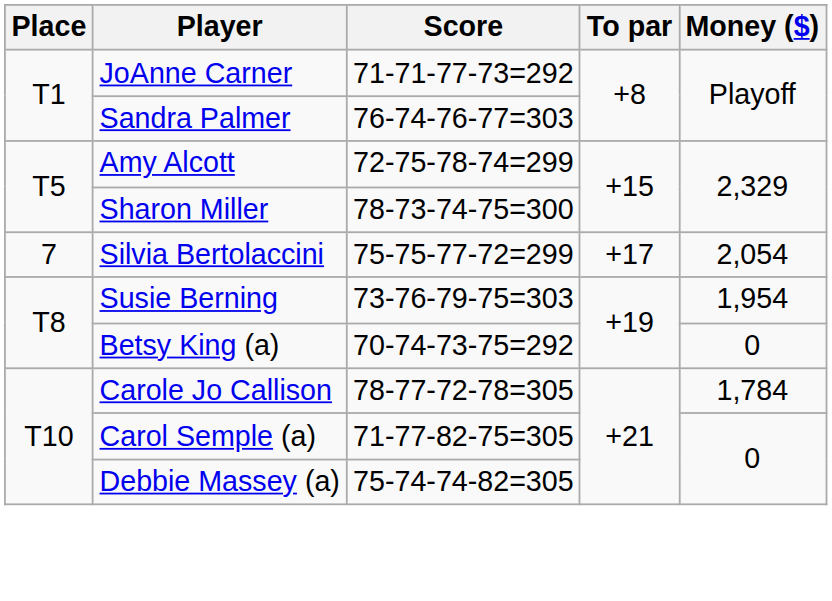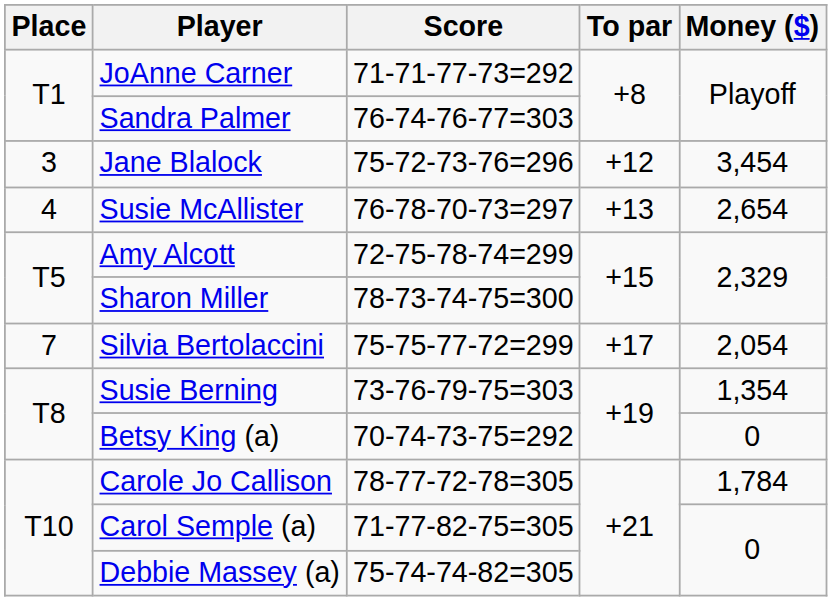 <table class="wikitable">
 <tr>
 <th>Place</th>
 <th>Player</th>
 <th>Score</th>
 <th>To par</th>
 <th>Money (<a href='#'>$</a>)</th>
 </tr>
 <tr>
 <td align=center rowspan=2>T1</td>
 <td> <a href='#'>JoAnne Carner</a></td>
 <td>71-71-77-73=292</td>
 <td align=center rowspan=2>+8</td>
 <td align=center rowspan=2>Playoff</td>
 </tr>
 <tr>
 <td> <a href='#'>Sandra Palmer</a></td>
 <td>76-74-76-77=303</td>
+</tr>
+<tr>
+<td align=center>3</td>
+<td> <a href='#'>Jane Blalock</a></td>
+<td>75-72-73-76=296</td>
+<td align=center>+12</td>
+<td align=center>3,454</td>
+</tr>
+<tr>
+<td align=center>4</td>
+<td> <a href='#'>Susie McAllister</a></td>
+<td>76-78-70-73=297</td>
+<td align=center>+13</td>
+<td align=center>2,654</td>
 </tr>
 <tr>
 <td align=center rowspan=2>T5</td>
 <td> <a href='#'>Amy Alcott</a></td>
 <td>72-75-78-74=299</td>
 <td align=center rowspan=2>+15</td>
 <td align=center rowspan=2>2,329</td>
 </tr>
 <tr>
 <td> <a href='#'>Sharon Miller</a></td>
 <td>78-73-74-75=300</td>
 </tr>
 <tr>
 <td align=center>7</td>
 <td> <a href='#'>Silvia Bertolaccini</a></td>
 <td>75-75-77-72=299</td>
 <td align=center>+17</td>
 <td align=center>2,054</td>
 </tr>
 <tr>
 <td align=center rowspan=2>T8</td>
 <td> <a href='#'>Susie Berning</a></td>
 <td>73-76-79-75=303</td>
 <td align=center rowspan=2>+19</td>
-<td align=center>1,954</td>
+<td align=center>1,354</td>
 </tr>
 <tr>
 <td> <a href='#'>Betsy King</a> (a)</td>
 <td>70-74-73-75=292</td>
 <td align=center>0</td>
 </tr>
 <tr>
 <td align=center rowspan=3>T10</td>
 <td> <a href='#'>Carole Jo Callison</a></td>
 <td>78-77-72-78=305</td>
 <td align=center rowspan=3>+21</td>
 <td align=center>1,784</td>
 </tr>
 <tr>
 <td> <a href='#'>Carol Semple</a> (a)</td>
 <td>71-77-82-75=305</td>
 <td align=center rowspan=2>0</td>
 </tr>
 <tr>
 <td> <a href='#'>Debbie Massey</a> (a)</td>
 <td>75-74-74-82=305</td>
 </tr>
 </table>
